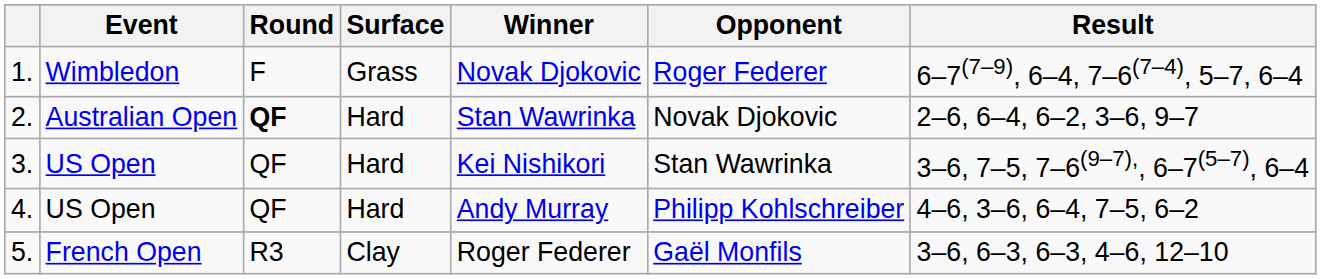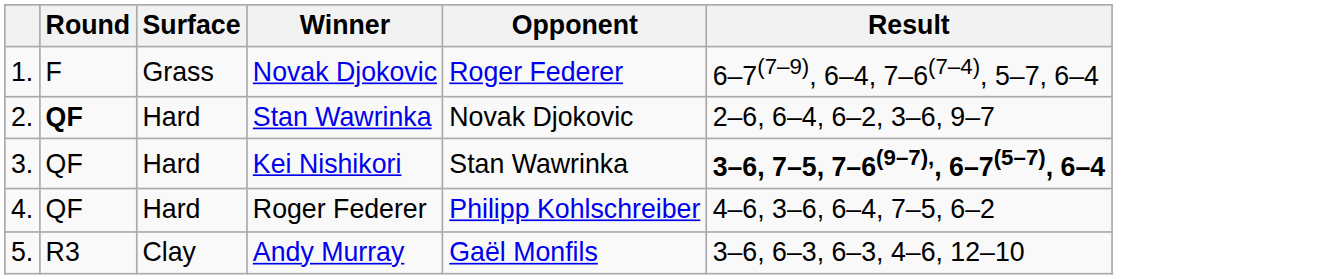 <table class=wikitable>
 <tr>
 <th></th>
-<th>Event</th>
 <th>Round</th>
 <th>Surface</th>
 <th>Winner</th>
 <th>Opponent</th>
 <th>Result</th>
 </tr>
 <tr>
 <td>1.</td>
-<td><a href='#'>Wimbledon</a></td>
 <td>F</td>
 <td>Grass</td>
 <td> <a href='#'>Novak Djokovic</a></td>
 <td> <a href='#'>Roger Federer</a></td>
 <td>6–7<sup>(7–9)</sup>, 6–4, 7–6<sup>(7–4)</sup>, 5–7, 6–4</td>
 </tr>
 <tr>
 <td>2.</td>
-<td><a href='#'>Australian Open</a></td>
 <td><strong>QF</strong></td>
 <td>Hard</td>
 <td> <a href='#'>Stan Wawrinka</a></td>
 <td> Novak Djokovic</td>
 <td>2–6, 6–4, 6–2, 3–6, 9–7</td>
 </tr>
 <tr>
 <td>3.</td>
-<td><a href='#'>US Open</a></td>
 <td>QF</td>
 <td>Hard</td>
 <td> <a href='#'>Kei Nishikori</a></td>
 <td> Stan Wawrinka</td>
-<td>3–6, 7–5, 7–6<sup>(9–7),</sup>, 6–7<sup>(5–7)</sup>, 6–4</td>
+<td><strong>3–6, 7–5, 7–6<sup>(9–7),</sup>, 6–7<sup>(5–7)</sup>, 6–4</strong></td>
 </tr>
 <tr>
 <td>4.</td>
-<td>US Open</td>
 <td>QF</td>
 <td>Hard</td>
-<td> <a href='#'>Andy Murray</a></td>
+<td> Roger Federer</td>
 <td> <a href='#'>Philipp Kohlschreiber</a></td>
 <td>4–6, 3–6, 6–4, 7–5, 6–2</td>
 </tr>
 <tr>
 <td>5.</td>
-<td><a href='#'>French Open</a></td>
 <td>R3</td>
 <td>Clay</td>
-<td> Roger Federer</td>
+<td> <a href='#'>Andy Murray</a></td>
 <td> <a href='#'>Gaël Monfils</a></td>
 <td>3–6, 6–3, 6–3, 4–6, 12–10</td>
 </tr>
 </table>
